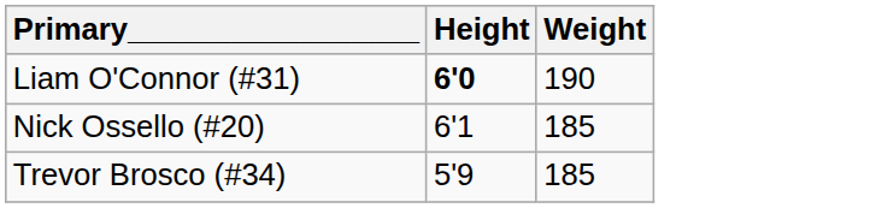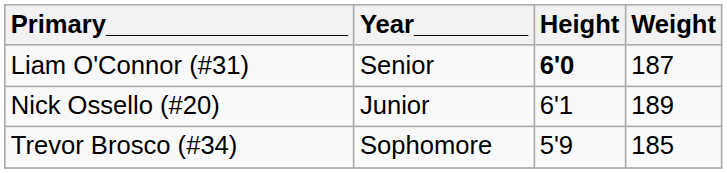 <table class="wikitable">
 <tr>
 <th>Primary_________________</th>
+<th>Year________</th>
 <th>Height</th>
 <th>Weight</th>
 </tr>
 <tr>
 <td>Liam O'Connor (#31)</td>
+<td>Senior</td>
 <td><strong>6'0</strong></td>
-<td>190</td>
+<td>187</td>
 </tr>
 <tr>
 <td>Nick Ossello (#20)</td>
+<td>Junior</td>
 <td>6'1</td>
-<td>185</td>
+<td>189</td>
 </tr>
 <tr>
 <td>Trevor Brosco (#34)</td>
+<td>Sophomore</td>
 <td>5'9</td>
 <td>185</td>
 </tr>
 </table>
